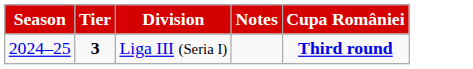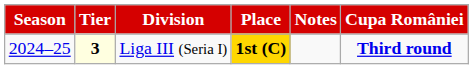 <table class="wikitable" style="text-align:center; font-size:90%">
 <tr>
 <th style="background:#d50000; color:white; text-align:center;">Season</th>
 <th style="background:#d50000; color:white; text-align:center;">Tier</th>
 <th style="background:#d50000; color:white; text-align:center;">Division</th>
+<th style="background:#d50000; color:white; text-align:center;">Place</th>
 <th style="background:#d50000; color:white; text-align:center;">Notes</th>
 <th style="background:#d50000; color:white; text-align:center;">Cupa României</th>
 </tr>
 <tr>
 <td><a href='#'>2024–25</a></td>
-<td><strong>3</strong></td>
+<td style="background: lightyellow;"><strong>3</strong></td>
 <td><a href='#'>Liga III</a> <small>(Seria I)</small></td>
+<td align=center bgcolor=gold><strong>1st</strong> <strong>(C)</strong></td>
 <td></td>
 <td><strong><a href='#'>Third round</a></strong></td>
 </tr>
 </table>
